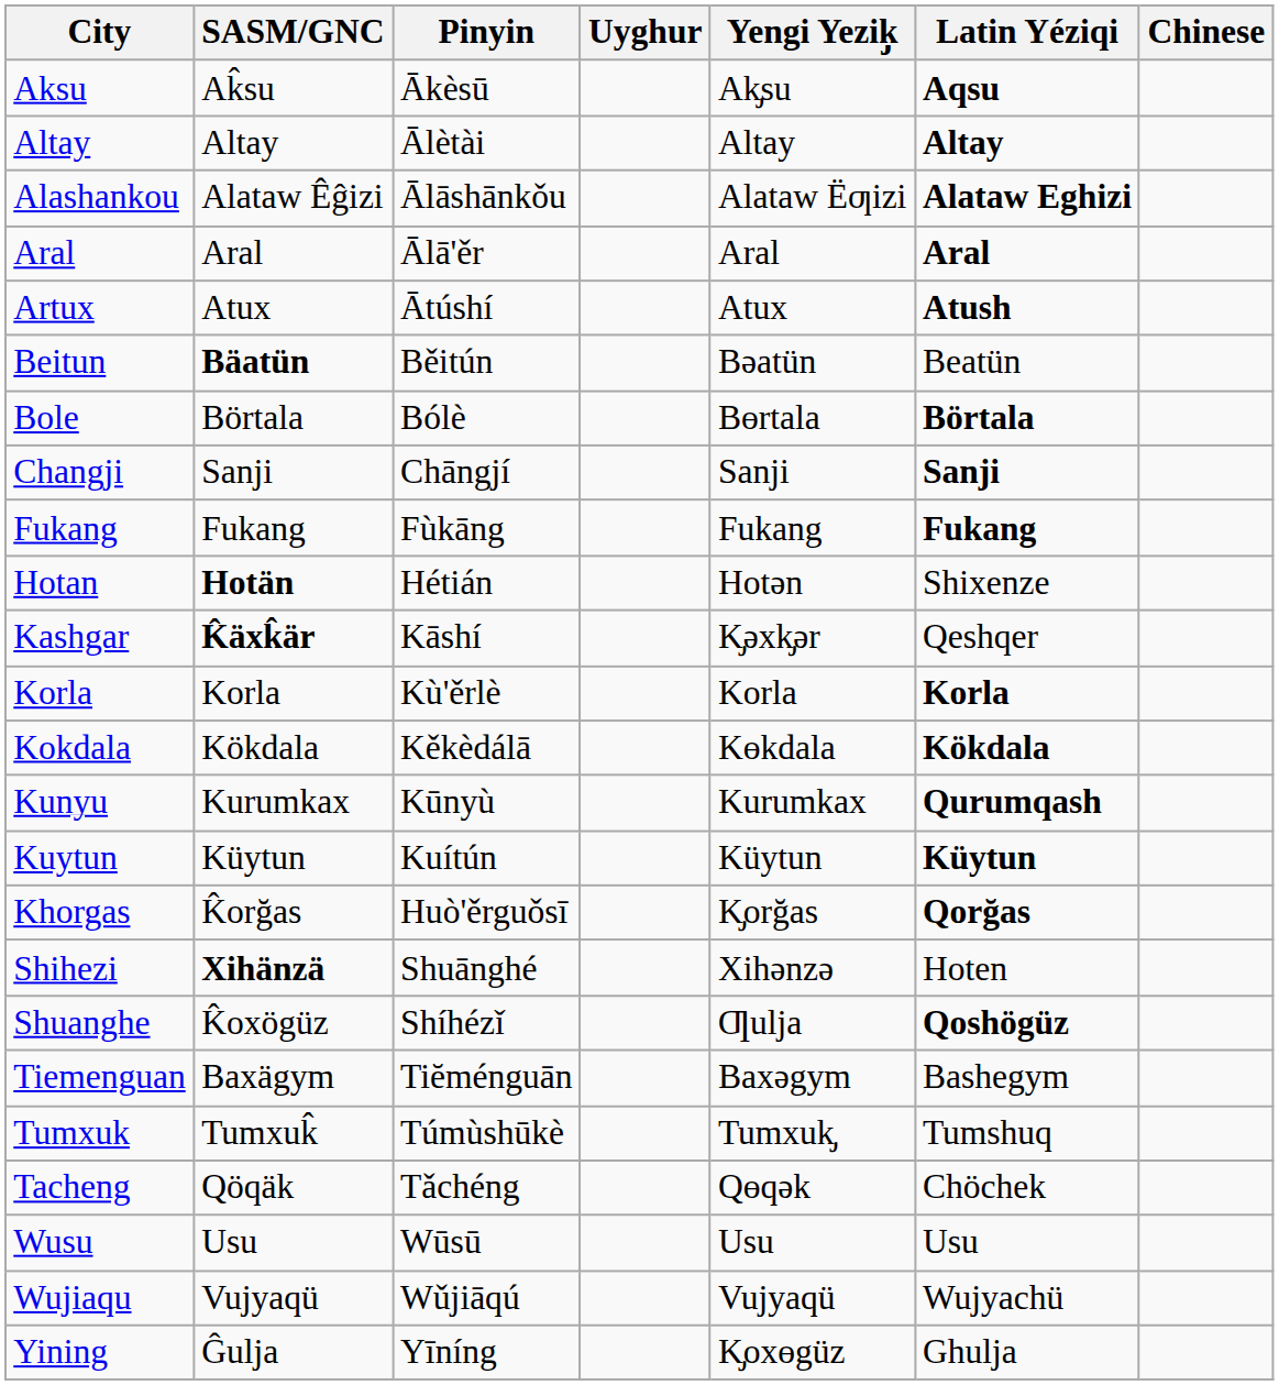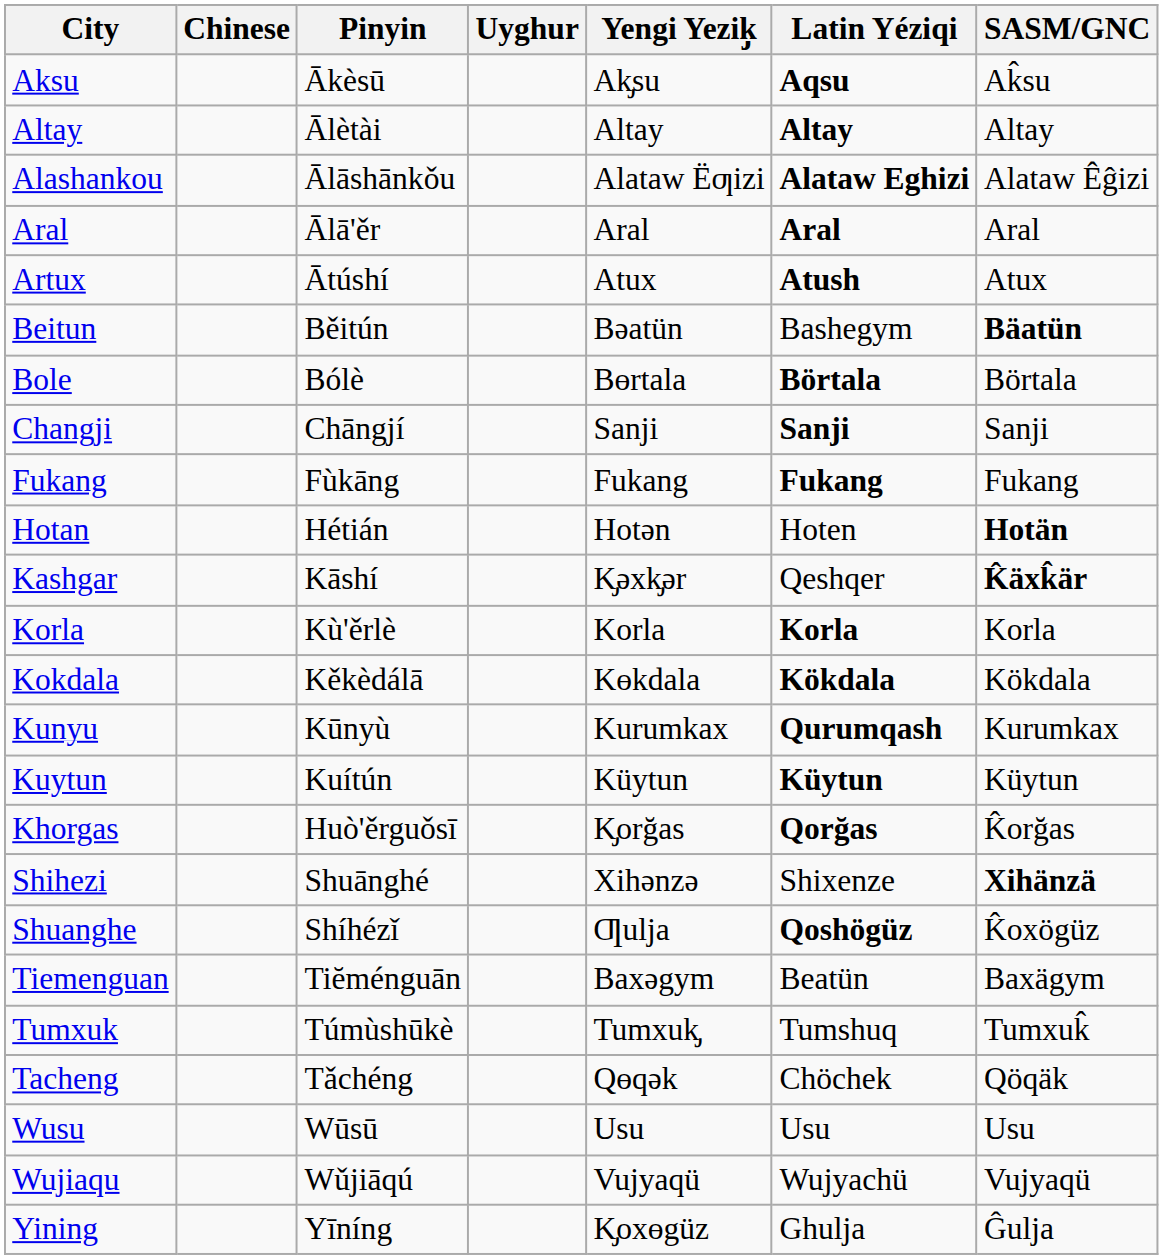 <table class="wikitable">
 <tr>
 <th>City</th>
-<th>SASM/GNC</th>
+<th>Chinese</th>
 <th>Pinyin</th>
 <th>Uyghur</th>
 <th>Yengi Yezik̡</th>
 <th>Latin Yéziqi</th>
-<th>Chinese</th>
+<th>SASM/GNC</th>
 </tr>
 <tr>
 <td><a href='#'>Aksu</a></td>
-<td>Ak̂su</td>
+<td></td>
 <td>Ākèsū</td>
 <td></td>
 <td>Ak̡su</td>
 <td><strong>Aqsu</strong></td>
-<td></td>
+<td>Ak̂su</td>
 </tr>
 <tr>
 <td><a href='#'>Altay</a></td>
-<td>Altay</td>
+<td></td>
 <td>Ālètài</td>
 <td></td>
 <td>Altay</td>
 <td><strong>Altay</strong></td>
-<td></td>
+<td>Altay</td>
 </tr>
 <tr>
 <td><a href='#'>Alashankou</a></td>
-<td>Alataw Êĝizi</td>
+<td></td>
 <td>Ālāshānkǒu</td>
 <td></td>
 <td>Alataw Ëƣizi</td>
 <td><strong>Alataw Eghizi</strong></td>
-<td></td>
+<td>Alataw Êĝizi</td>
 </tr>
 <tr>
 <td><a href='#'>Aral</a></td>
-<td>Aral</td>
+<td></td>
 <td>Ālā'ěr</td>
 <td></td>
 <td>Aral</td>
 <td><strong>Aral</strong></td>
-<td></td>
+<td>Aral</td>
 </tr>
 <tr>
 <td><a href='#'>Artux</a></td>
-<td>Atux</td>
+<td></td>
 <td>Ātúshí</td>
 <td></td>
 <td>Atux</td>
 <td><strong>Atush</strong></td>
-<td></td>
+<td>Atux</td>
 </tr>
 <tr>
 <td><a href='#'>Beitun</a></td>
-<td><strong>Bäatün</strong></td>
+<td></td>
 <td>Běitún</td>
 <td></td>
 <td>Bəatün</td>
-<td>Beatün</td>
-<td></td>
+<td>Bashegym</td>
+<td><strong>Bäatün</strong></td>
 </tr>
 <tr>
 <td><a href='#'>Bole</a></td>
-<td>Börtala</td>
+<td></td>
 <td>Bólè</td>
 <td></td>
 <td>Bɵrtala</td>
 <td><strong>Börtala</strong></td>
-<td></td>
+<td>Börtala</td>
 </tr>
 <tr>
 <td><a href='#'>Changji</a></td>
-<td>Sanji</td>
+<td></td>
 <td>Chāngjí</td>
 <td></td>
 <td>Sanji</td>
 <td><strong>Sanji</strong></td>
-<td></td>
+<td>Sanji</td>
 </tr>
 <tr>
 <td><a href='#'>Fukang</a></td>
-<td>Fukang</td>
+<td></td>
 <td>Fùkāng</td>
 <td></td>
 <td>Fukang</td>
 <td><strong>Fukang</strong></td>
-<td></td>
+<td>Fukang</td>
 </tr>
 <tr>
 <td><a href='#'>Hotan</a></td>
-<td><strong>Hotän</strong></td>
+<td></td>
 <td>Hétián</td>
 <td></td>
 <td>Hotən</td>
-<td>Shixenze</td>
-<td></td>
+<td>Hoten</td>
+<td><strong>Hotän</strong></td>
 </tr>
 <tr>
 <td><a href='#'>Kashgar</a></td>
-<td><strong>K̂äxk̂är</strong></td>
+<td></td>
 <td>Kāshí</td>
 <td></td>
 <td>K̡əxk̡ər</td>
 <td>Qeshqer</td>
-<td></td>
+<td><strong>K̂äxk̂är</strong></td>
 </tr>
 <tr>
 <td><a href='#'>Korla</a></td>
-<td>Korla</td>
+<td></td>
 <td>Kù'ěrlè</td>
 <td></td>
 <td>Korla</td>
 <td><strong>Korla</strong></td>
-<td></td>
+<td>Korla</td>
 </tr>
 <tr>
 <td><a href='#'>Kokdala</a></td>
-<td>Kökdala</td>
+<td></td>
 <td>Kěkèdálā</td>
 <td></td>
 <td>Kɵkdala</td>
 <td><strong>Kökdala</strong></td>
-<td></td>
+<td>Kökdala</td>
 </tr>
 <tr>
 <td><a href='#'>Kunyu</a></td>
-<td>Kurumkax</td>
+<td></td>
 <td>Kūnyù</td>
 <td></td>
 <td>Kurumkax</td>
 <td><strong>Qurumqash</strong></td>
-<td></td>
+<td>Kurumkax</td>
 </tr>
 <tr>
 <td><a href='#'>Kuytun</a></td>
-<td>Küytun</td>
+<td></td>
 <td>Kuítún</td>
 <td></td>
 <td>Küytun</td>
 <td><strong>Küytun</strong></td>
-<td></td>
+<td>Küytun</td>
 </tr>
 <tr>
 <td><a href='#'>Khorgas</a></td>
-<td>K̂orğas</td>
+<td></td>
 <td>Huò'ěrguǒsī</td>
 <td></td>
 <td>K̡orğas</td>
 <td><strong>Qorğas</strong></td>
-<td></td>
+<td>K̂orğas</td>
 </tr>
 <tr>
 <td><a href='#'>Shihezi</a></td>
-<td><strong>Xihänzä</strong></td>
+<td></td>
 <td>Shuānghé</td>
 <td></td>
 <td>Xihənzə</td>
-<td>Hoten</td>
-<td></td>
+<td>Shixenze</td>
+<td><strong>Xihänzä</strong></td>
 </tr>
 <tr>
 <td><a href='#'>Shuanghe</a></td>
-<td>K̂oxögüz</td>
+<td></td>
 <td>Shíhézǐ</td>
 <td></td>
 <td>Ƣulja</td>
 <td><strong>Qoshögüz<em></td>
-<td></td>
+<td>K̂oxögüz</td>
 </tr>
 <tr>
 <td><a href='#'>Tiemenguan</a></td>
-<td></strong>Baxägym<strong></td>
+<td></td>
 <td>Tiĕménguān</td>
 <td></td>
 <td>Baxəgym</td>
-<td>Bashegym</td>
-<td></td>
+<td>Beatün</td>
+<td></strong>Baxägym<strong></td>
 </tr>
 <tr>
 <td><a href='#'>Tumxuk</a></td>
-<td>Tumxuk̂</td>
+<td></td>
 <td>Túmùshūkè</td>
 <td></td>
 <td>Tumxuk̡</td>
 <td></strong>Tumshuq<strong></td>
-<td></td>
+<td>Tumxuk̂</td>
 </tr>
 <tr>
 <td><a href='#'>Tacheng</a></td>
-<td></strong>Qöqäk<strong></td>
+<td></td>
 <td>Tǎchéng</td>
 <td></td>
 <td>Qɵqək</td>
 <td>Chöchek</td>
-<td></td>
+<td></strong>Qöqäk<strong></td>
 </tr>
 <tr>
 <td><a href='#'>Wusu</a></td>
-<td>Usu</td>
+<td></td>
 <td>Wūsū</td>
 <td></td>
 <td>Usu</td>
 <td></strong>Usu<strong></td>
-<td></td>
+<td>Usu</td>
 </tr>
 <tr>
 <td><a href='#'>Wujiaqu</a></td>
-<td>Vujyaqü</td>
+<td></td>
 <td>Wǔjiāqú</td>
 <td></td>
 <td>Vujyaqü</td>
 <td></strong>Wujyachü<strong></td>
-<td></td>
+<td>Vujyaqü</td>
 </tr>
 <tr>
 <td><a href='#'>Yining</a></td>
-<td>Ĝulja</td>
+<td></td>
 <td>Yīníng</td>
 <td></td>
 <td>K̡oxɵgüz</td>
 <td></strong>Ghulja<strong></td>
-<td></td>
+<td>Ĝulja</td>
 </tr>
 </table>
